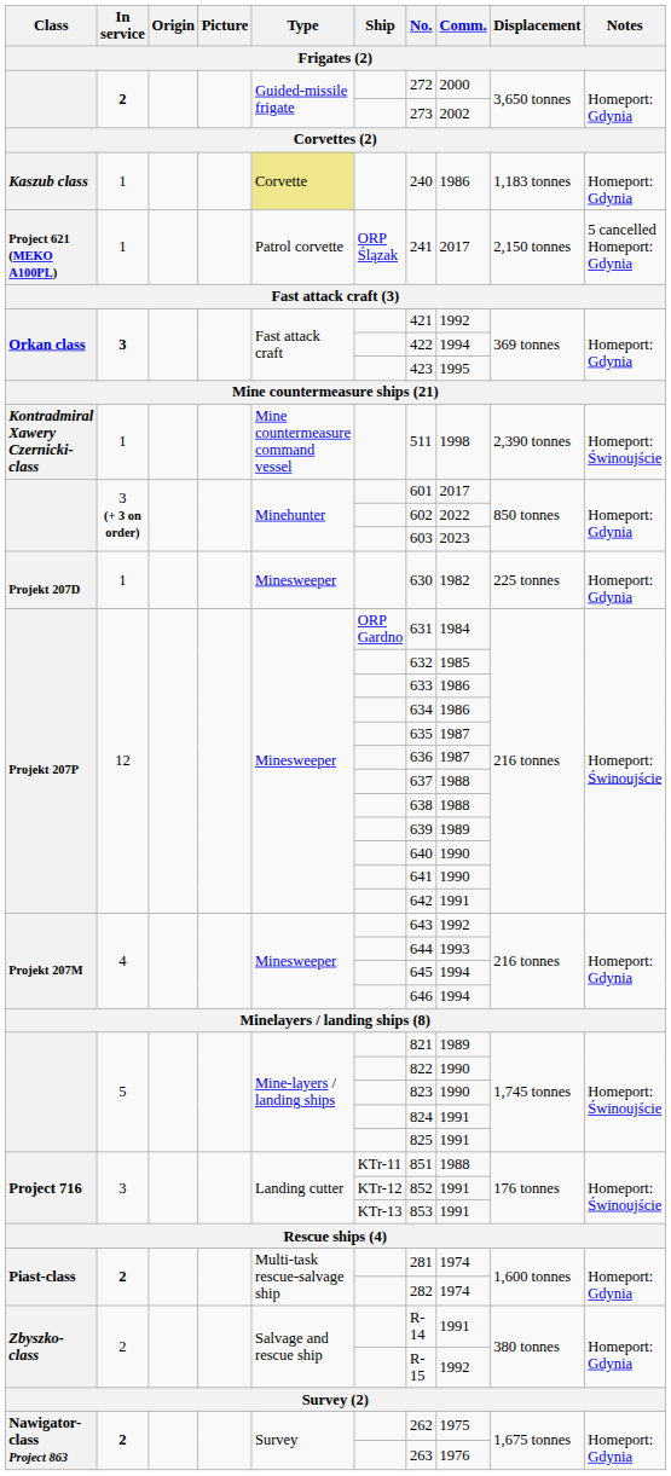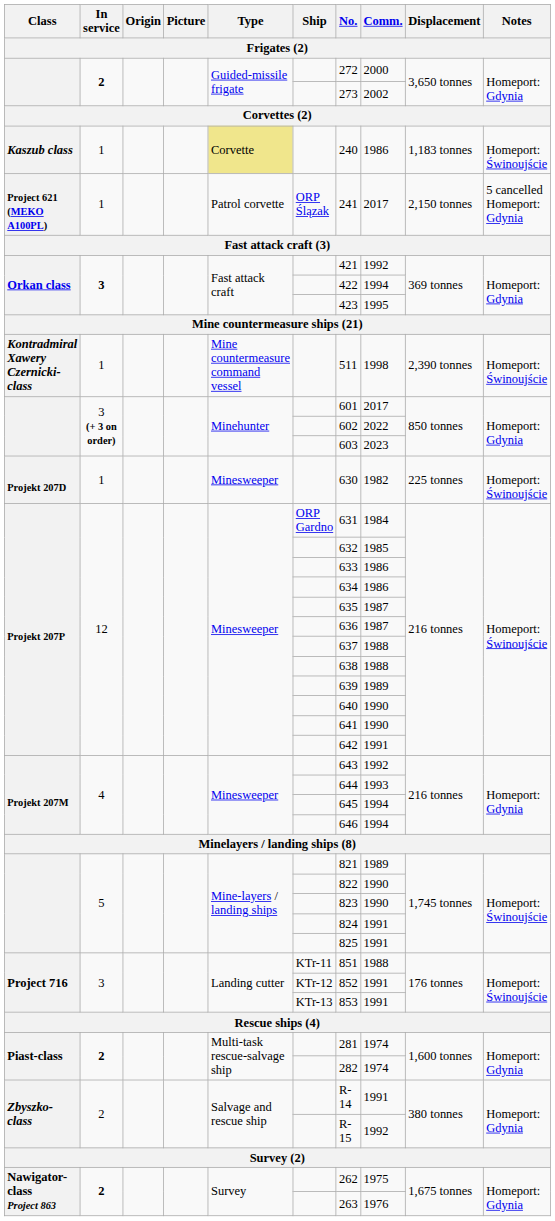 <table class="wikitable">
 <tr>
 <th style="width:10%;">Class</th>
 <th>In service</th>
 <th>Origin</th>
 <th style="width:10%;">Picture</th>
 <th style="width:20%;">Type</th>
 <th style="width:20%;">Ship</th>
 <th style="width: 5%;"><a href='#'>No.</a></th>
 <th style="width: 5%;"><a href='#'>Comm.</a></th>
 <th style="width:10%;">Displacement</th>
 <th style="width:20%;">Notes</th>
 </tr>
 <tr>
 <th colspan="10">Frigates (2)</th>
 </tr>
 <tr>
 <th rowspan="2" style="text-align: left;"></th>
 <td rowspan="2" style="text-align: center;"><strong>2</strong></td>
 <td rowspan="2"></td>
 <td rowspan="2"></td>
 <td rowspan="2"><a href='#'>Guided-missile frigate</a></td>
 <td></td>
 <td>272</td>
 <td>2000</td>
 <td rowspan="2">3,650 tonnes</td>
 <td rowspan="2"><br>Homeport: <a href='#'>Gdynia</a></td>
 </tr>
 <tr>
 <td></td>
 <td>273</td>
 <td>2002</td>
 </tr>
 <tr>
 <th colspan="10">Corvettes (2)</th>
 </tr>
 <tr>
 <th style="text-align: left;"><strong><em>Kaszub<em> class<strong></th>
 <td style="text-align: center;"></strong>1<strong></td>
 <td></td>
 <td></td>
 <td style="background: khaki;">Corvette</td>
 <td></td>
 <td>240</td>
 <td>1986</td>
 <td>1,183 tonnes</td>
-<td><br>Homeport: <a href='#'>Gdynia</a></td>
+<td><br>Homeport: <a href='#'>Świnoujście</a></td>
 </tr>
 <tr>
 <th style="text-align: left;"><br><small></em>Project 621 (<a href='#'>MEKO A100PL</a>)<em></small></th>
 <td style="text-align: center;"></strong>1<strong></td>
 <td></td>
 <td></td>
 <td>Patrol corvette</td>
 <td><a href='#'>ORP Ślązak</a></td>
 <td>241</td>
 <td>2017</td>
 <td>2,150 tonnes</td>
 <td>5 cancelled<br>Homeport: <a href='#'>Gdynia</a></td>
 </tr>
 <tr>
 <th colspan="10">Fast attack craft (3)</th>
 </tr>
 <tr>
 <th rowspan="3" style="text-align: left;"><a href='#'></em></strong>Orkan</em> class</strong></a></th>
 <td rowspan="3" style="text-align: center;"><strong>3</strong></td>
 <td rowspan="3"><br></td>
 <td rowspan="3"></td>
 <td rowspan="3">Fast attack craft</td>
 <td></td>
 <td>421</td>
 <td>1992</td>
 <td rowspan="3">369 tonnes</td>
 <td rowspan="3"><br>Homeport: <a href='#'>Gdynia</a></td>
 </tr>
 <tr>
 <td></td>
 <td>422</td>
 <td>1994</td>
 </tr>
 <tr>
 <td></td>
 <td>423</td>
 <td>1995</td>
 </tr>
 <tr>
 <th colspan="10">Mine countermeasure ships (21)</th>
 </tr>
 <tr>
 <th style="text-align: left;"><strong><em>Kontradmiral Xawery Czernicki<em>-class<strong></th>
 <td style="text-align: center;"></strong>1<strong></td>
 <td></td>
 <td></td>
 <td><a href='#'>Mine countermeasure command vessel</a></td>
 <td></td>
 <td>511</td>
 <td>1998</td>
 <td>2,390 tonnes</td>
 <td><br>Homeport: <a href='#'>Świnoujście</a></td>
 </tr>
 <tr>
 <th rowspan="3" style="text-align: left;"></th>
 <td rowspan="3" style="text-align: center;"></strong>3<strong><br><small>(+ 3 on order)</small></td>
 <td rowspan="3"></td>
 <td rowspan="3"></td>
 <td rowspan="3"><a href='#'>Minehunter</a></td>
 <td></td>
 <td>601</td>
 <td>2017</td>
 <td rowspan="3">850 tonnes</td>
 <td rowspan="3"><br>Homeport: <a href='#'>Gdynia</a></td>
 </tr>
 <tr>
 <td></td>
 <td>602</td>
 <td>2022</td>
 </tr>
 <tr>
 <td></td>
 <td>603</td>
 <td>2023</td>
 </tr>
 <tr>
 <th style="text-align: left;"></em><em><br></em><small>Projekt 207D</small><em></th>
 <td style="text-align: center;"></strong>1<strong></td>
 <td></td>
 <td></td>
 <td><a href='#'>Minesweeper</a></td>
 <td></em><em></td>
 <td>630</td>
 <td>1982</td>
 <td>225 tonnes</td>
-<td><br>Homeport: <a href='#'>Gdynia</a></td>
+<td><br>Homeport: <a href='#'>Świnoujście</a></td>
 </tr>
 <tr>
 <th rowspan="12" style="text-align: left;"><br></em><small>Projekt 207P</small><em></th>
 <td rowspan="12" style="text-align: center;"></strong>12<strong></td>
 <td rowspan="12"></td>
 <td rowspan="12"></td>
 <td rowspan="12"><a href='#'>Minesweeper</a></td>
 <td><a href='#'>ORP </em>Gardno<em></a></td>
 <td>631</td>
 <td>1984</td>
 <td rowspan="12">216 tonnes</td>
 <td rowspan="12"><br>Homeport: <a href='#'>Świnoujście</a></td>
 </tr>
 <tr>
 <td></em><em></td>
 <td>632</td>
 <td>1985</td>
 </tr>
 <tr>
 <td></em><em></td>
 <td>633</td>
 <td>1986</td>
 </tr>
 <tr>
 <td></em><em></td>
 <td>634</td>
 <td>1986</td>
 </tr>
 <tr>
 <td></em><em></td>
 <td>635</td>
 <td>1987</td>
 </tr>
 <tr>
 <td></em><em></td>
 <td>636</td>
 <td>1987</td>
 </tr>
 <tr>
 <td></em><em></td>
 <td>637</td>
 <td>1988</td>
 </tr>
 <tr>
 <td></em><em></td>
 <td>638</td>
 <td>1988</td>
 </tr>
 <tr>
 <td></em><em></td>
 <td>639</td>
 <td>1989</td>
 </tr>
 <tr>
 <td></em><em></td>
 <td>640</td>
 <td>1990</td>
 </tr>
 <tr>
 <td></em><em></td>
 <td>641</td>
 <td>1990</td>
 </tr>
 <tr>
 <td></em><em></td>
 <td>642</td>
 <td>1991</td>
 </tr>
 <tr>
 <th rowspan="4" style="text-align: left;"></em><em><br></em><small>Projekt 207M</small><em></th>
 <td rowspan="4" style="text-align: center;"></strong>4<strong></td>
 <td rowspan="4"></td>
 <td rowspan="4"></td>
 <td rowspan="4"><a href='#'>Minesweeper</a></td>
 <td></em><em></td>
 <td>643</td>
 <td>1992</td>
 <td rowspan="4">216 tonnes</td>
 <td rowspan="4"><br>Homeport: <a href='#'>Gdynia</a></td>
 </tr>
 <tr>
 <td></em><em></td>
 <td>644</td>
 <td>1993</td>
 </tr>
 <tr>
 <td></em><em></td>
 <td>645</td>
 <td>1994</td>
 </tr>
 <tr>
 <td></em><em></td>
 <td>646</td>
 <td>1994</td>
 </tr>
 <tr>
 <th colspan="10">Minelayers / landing ships (8)</th>
 </tr>
 <tr>
 <th rowspan="5" style="text-align: left;"></th>
 <td rowspan="5" style="text-align: center;"></strong>5<strong></td>
 <td rowspan="5"></td>
 <td rowspan="5"></td>
 <td rowspan="5"><a href='#'>Mine-layers</a> / <a href='#'>landing ships</a></td>
 <td></td>
 <td>821</td>
 <td>1989</td>
 <td rowspan="5">1,745 tonnes</td>
 <td rowspan="5"><br>Homeport: <a href='#'>Świnoujście</a></td>
 </tr>
 <tr>
 <td></td>
 <td>822</td>
 <td>1990</td>
 </tr>
 <tr>
 <td></td>
 <td>823</td>
 <td>1990</td>
 </tr>
 <tr>
 <td></td>
 <td>824</td>
 <td>1991</td>
 </tr>
 <tr>
 <td></td>
 <td>825</td>
 <td>1991</td>
 </tr>
 <tr>
 <th rowspan="3" style="text-align: left;">Project 716</th>
 <td rowspan="3" style="text-align: center;"></strong>3<strong></td>
 <td rowspan="3"></td>
 <td rowspan="3"></td>
 <td rowspan="3">Landing cutter</td>
 <td>KTr-11</td>
 <td>851</td>
 <td>1988</td>
 <td rowspan="3">176 tonnes</td>
 <td rowspan="3"><br>Homeport: <a href='#'>Świnoujście</a></td>
 </tr>
 <tr>
 <td>KTr-12</td>
 <td>852</td>
 <td>1991</td>
 </tr>
 <tr>
 <td>KTr-13</td>
 <td>853</td>
 <td>1991</td>
 </tr>
 <tr>
 <th colspan="10">Rescue ships (4)</th>
 </tr>
 <tr>
 <th rowspan="2" style="text-align: left;"></em></strong>Piast</em>-class</strong></th>
 <td rowspan="2" style="text-align: center;"><strong>2</strong></td>
 <td rowspan="2"></td>
 <td rowspan="2"></td>
 <td rowspan="2">Multi-task rescue-salvage ship</td>
 <td><em></em></td>
 <td>281</td>
 <td>1974</td>
 <td rowspan="2">1,600 tonnes</td>
 <td rowspan="2"><br>Homeport: <a href='#'>Gdynia</a></td>
 </tr>
 <tr>
 <td><em></em></td>
 <td>282</td>
 <td>1974</td>
 </tr>
 <tr>
 <th rowspan="2" style="text-align: left;"><strong><em>Zbyszko<em>-class<strong></th>
 <td rowspan="2" style="text-align: center;"></strong>2<strong></td>
 <td rowspan="2"></td>
 <td rowspan="2"></td>
 <td rowspan="2">Salvage and rescue ship</td>
 <td></em><em></td>
 <td>R-14</td>
 <td>1991</td>
 <td rowspan="2">380 tonnes</td>
 <td rowspan="2"><br>Homeport: <a href='#'>Gdynia</a></td>
 </tr>
 <tr>
 <td></em><em></td>
 <td>R-15</td>
 <td>1992</td>
 </tr>
 <tr>
 <th colspan="10">Survey (2)</th>
 </tr>
 <tr>
 <th rowspan="2" style="text-align: left;"></em></strong>Nawigator</em>-class</strong><br><strong><em><small>Project 863</small></em></strong></th>
 <td rowspan="2" style="text-align: center;"><strong>2</strong></td>
 <td rowspan="2"></td>
 <td rowspan="2"></td>
 <td rowspan="2">Survey</td>
 <td><em></em></td>
 <td>262</td>
 <td>1975</td>
 <td rowspan="2">1,675 tonnes</td>
 <td rowspan="2"><br>Homeport: <a href='#'>Gdynia</a></td>
 </tr>
 <tr>
 <td><em></em></td>
 <td>263</td>
 <td>1976</td>
 </tr>
 </table>
